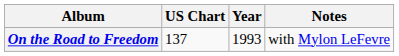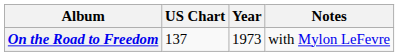 <table class="wikitable">
 <tr>
 <th>Album</th>
 <th>US Chart<br></th>
 <th>Year</th>
 <th>Notes</th>
 </tr>
 <tr>
 <th><em><a href='#'>On the Road to Freedom</a></em></th>
 <td>137</td>
-<td>1993</td>
+<td>1973</td>
 <td>with <a href='#'>Mylon LeFevre</a></td>
 </tr>
 </table>
